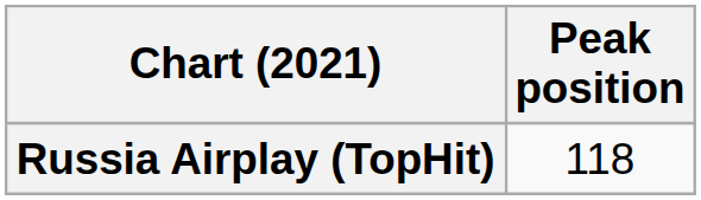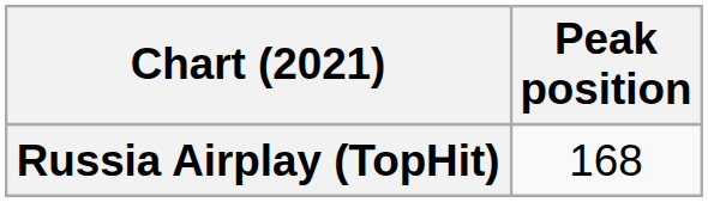 <table class="wikitable sortable plainrowheaders" style="text-align:center">
 <tr>
 <th scope="col">Chart (2021)</th>
 <th scope="col">Peak<br>position</th>
 </tr>
 <tr>
 </tr>
 <tr>
 <th scope="row">Russia Airplay (TopHit)</th>
-<td>118</td>
+<td>168</td>
 </tr>
 <tr>
 </tr>
 </table>
